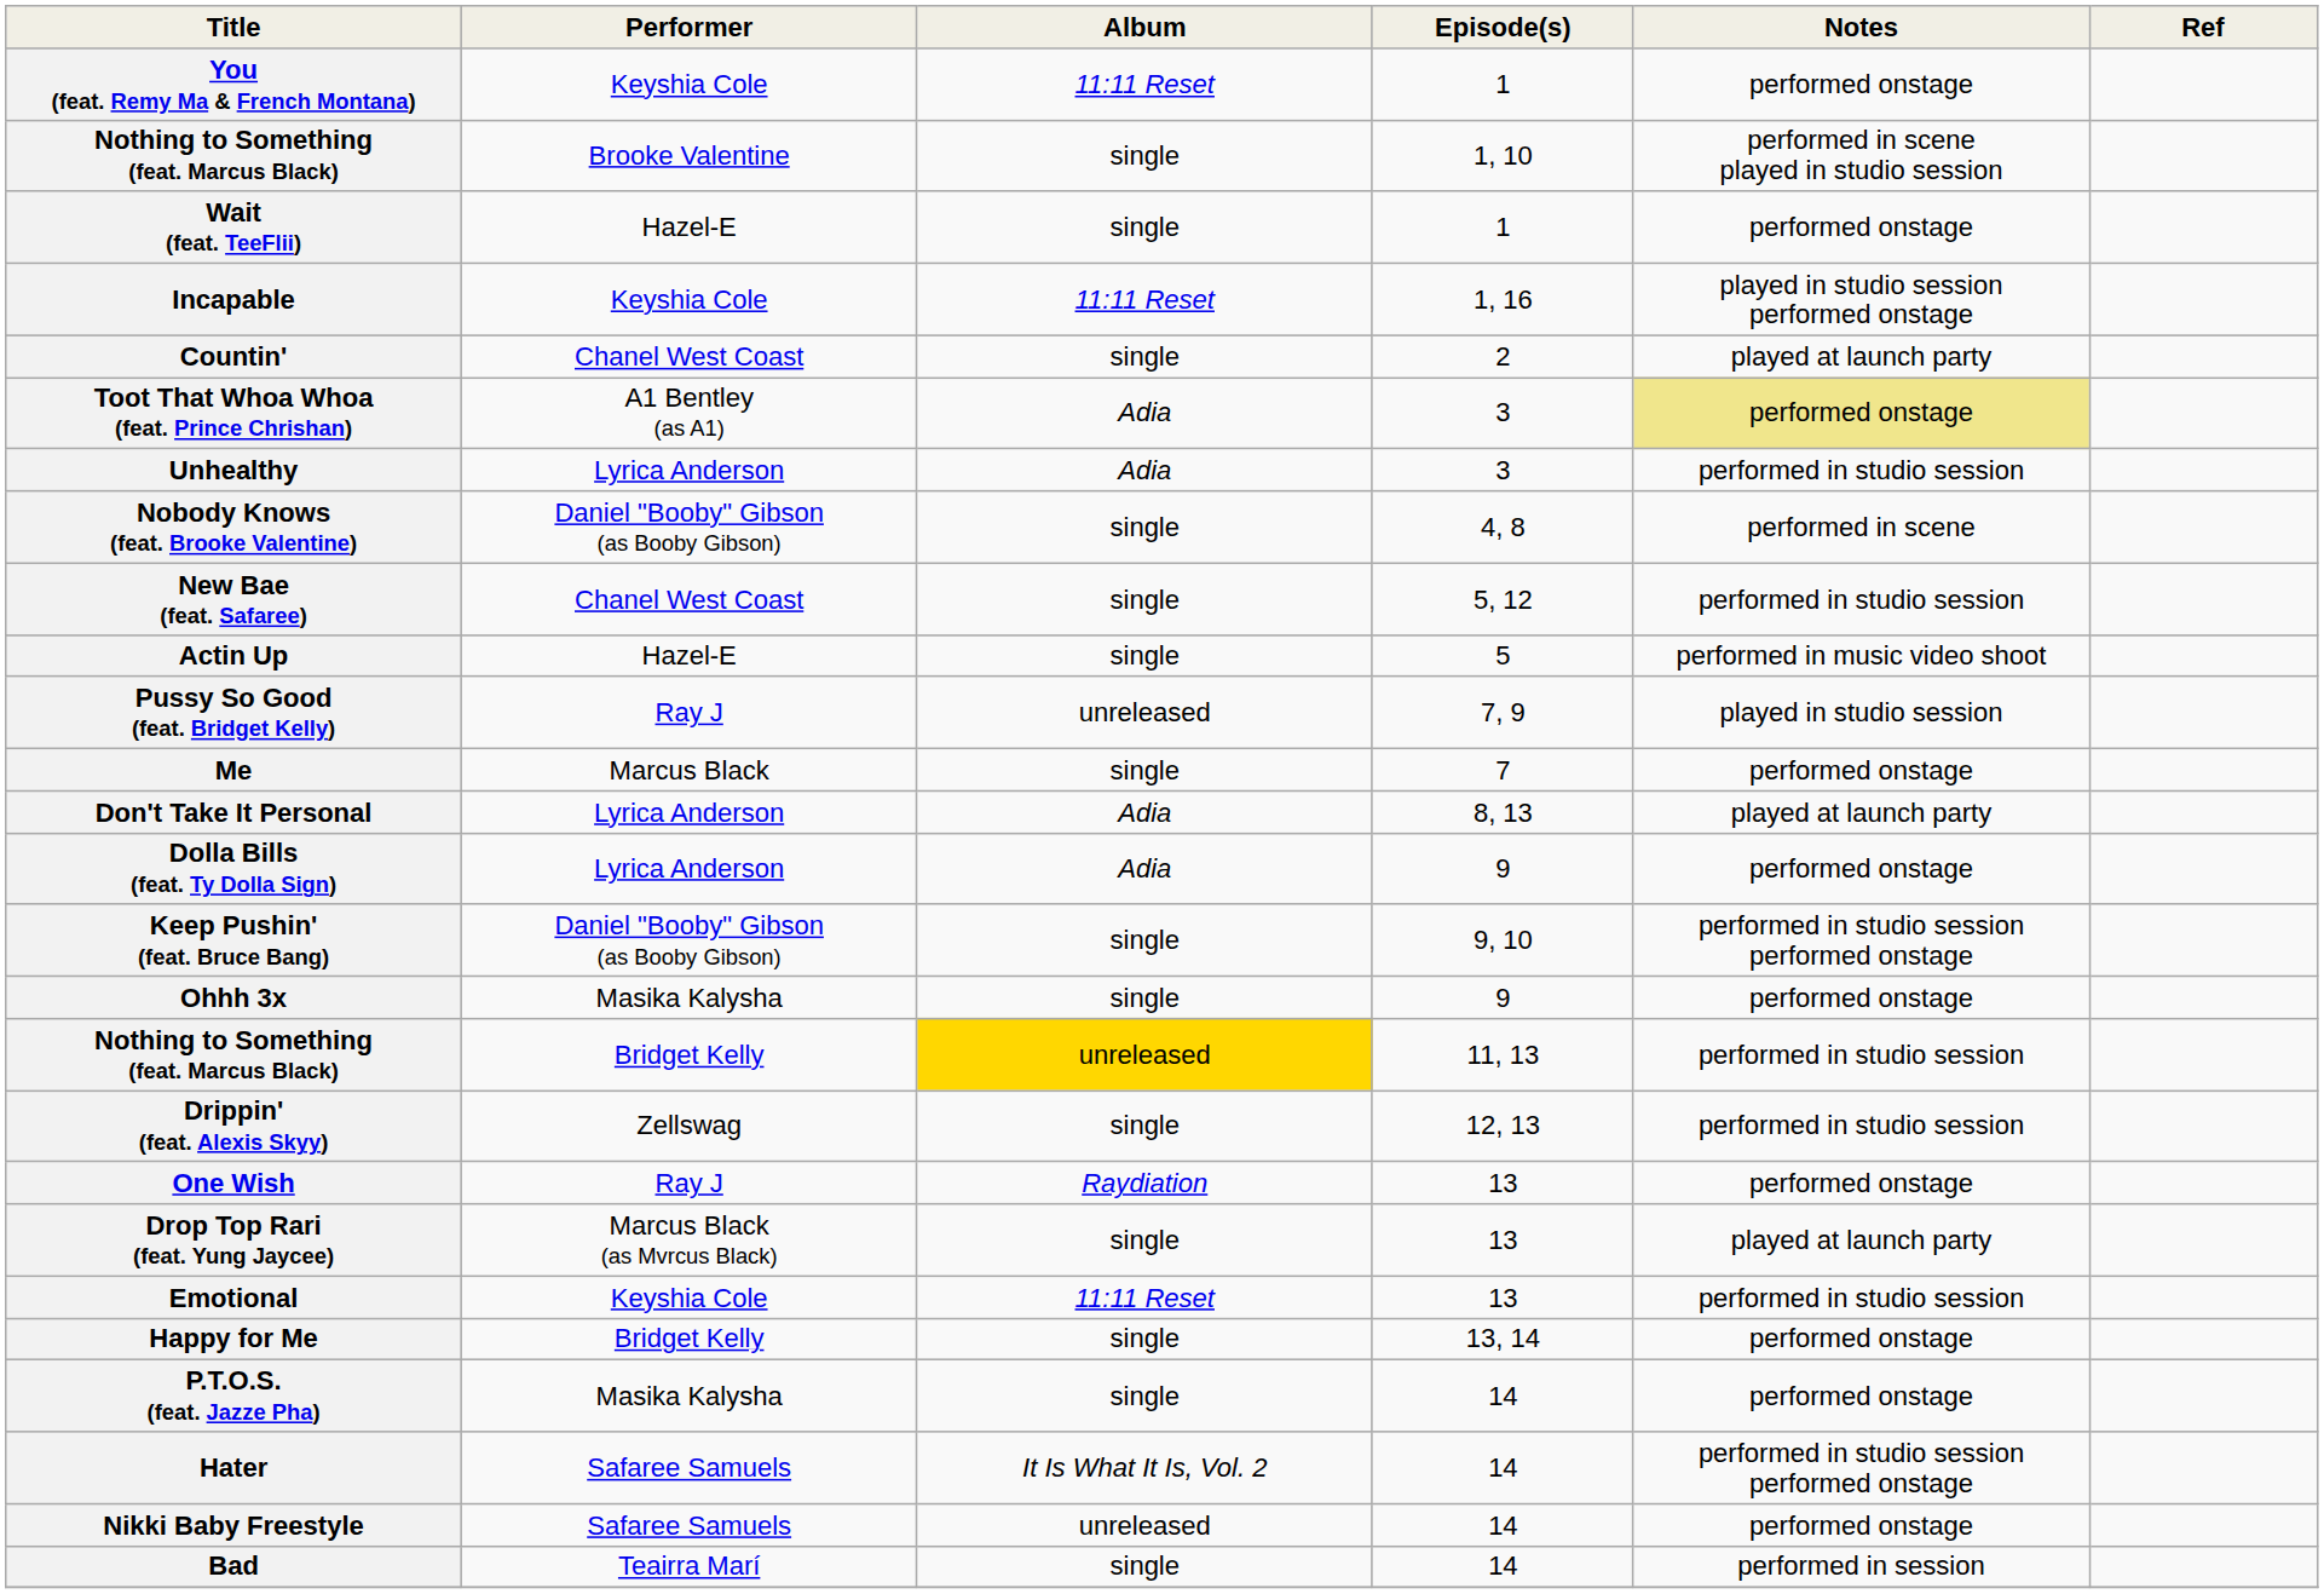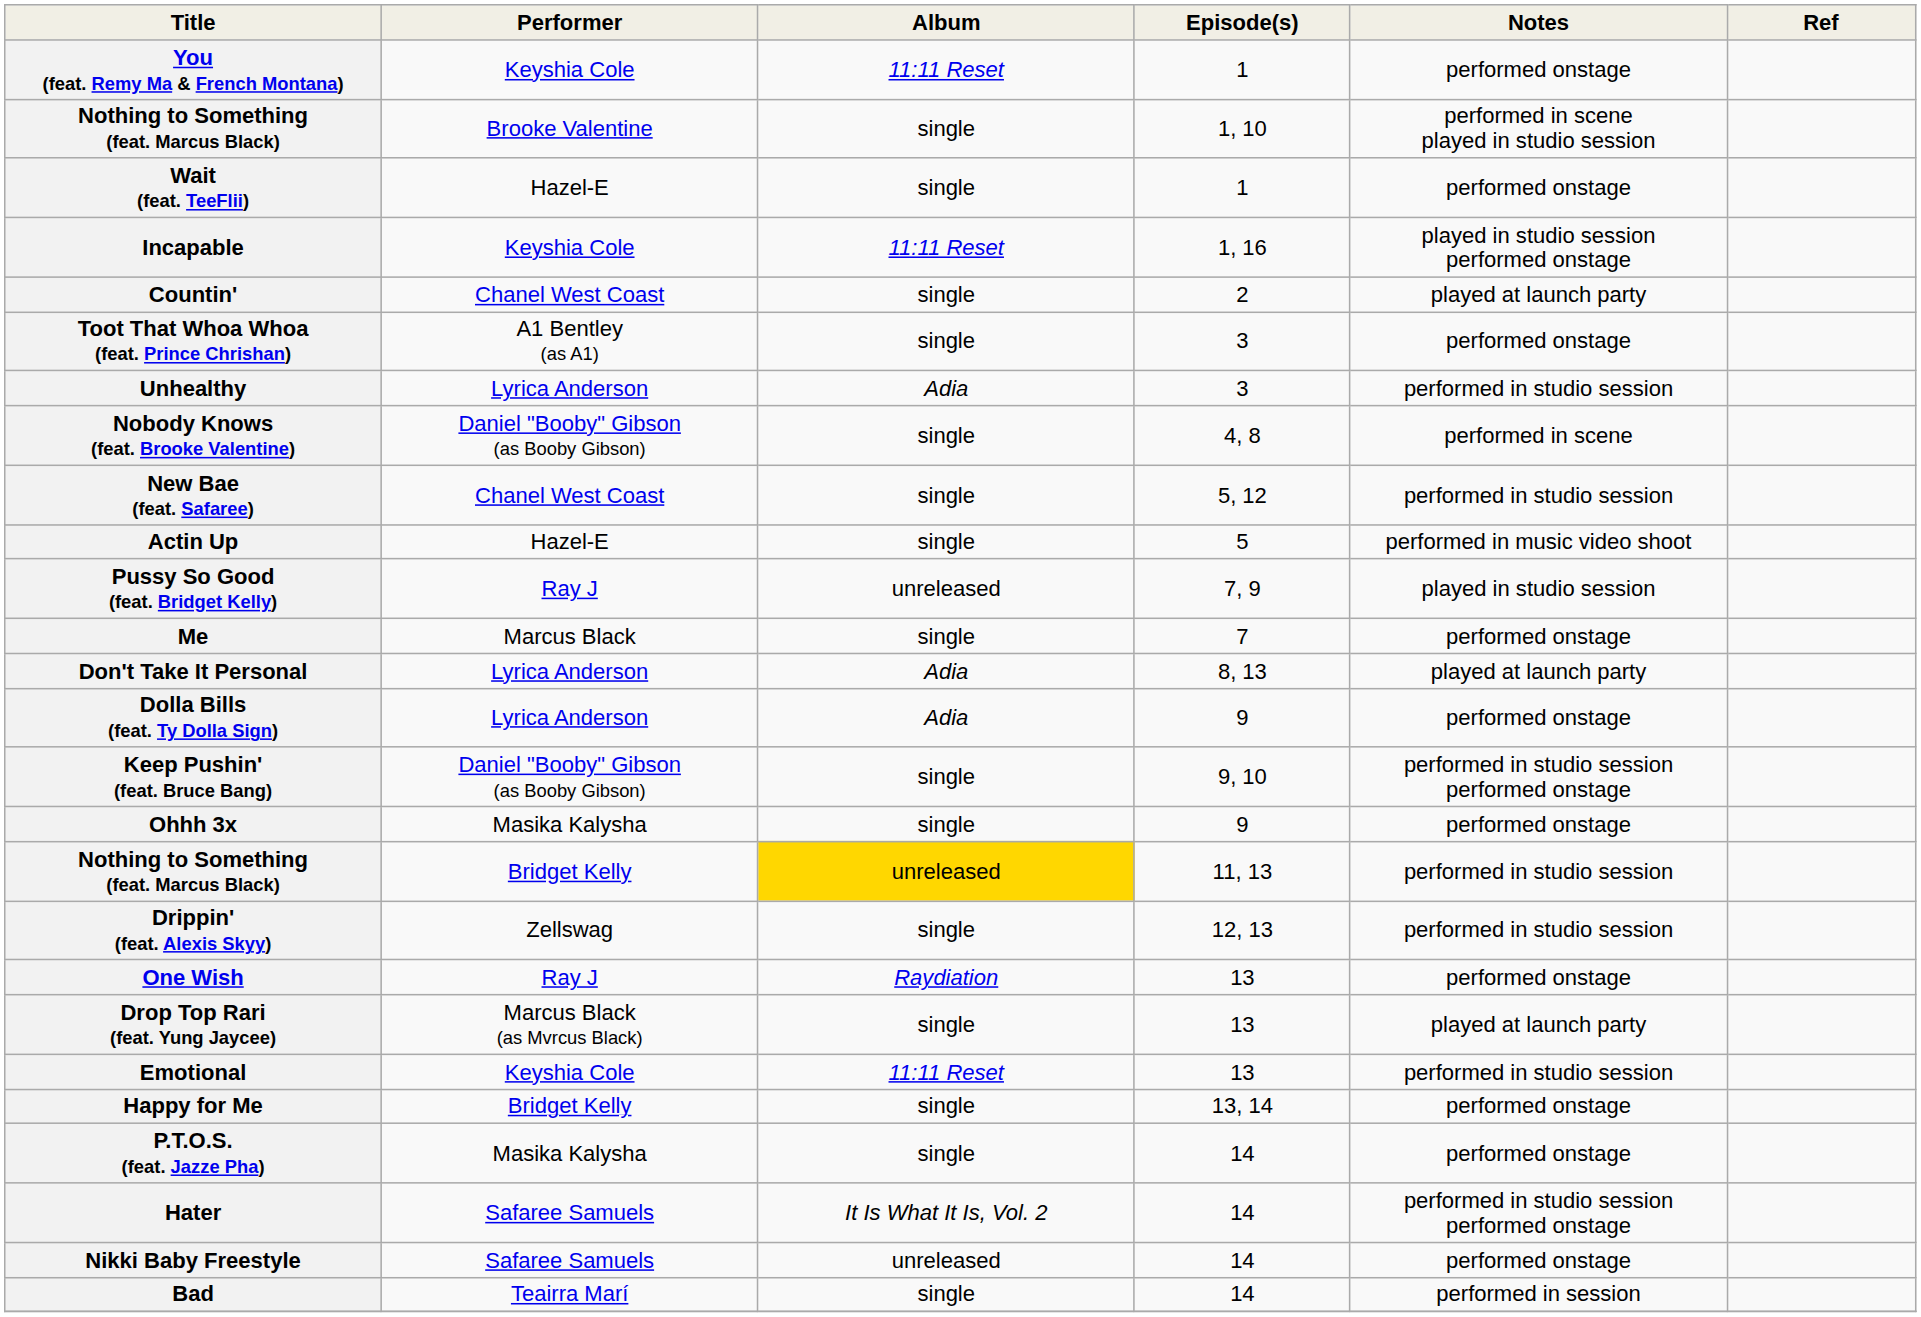 <table class="wikitable sortable" style="font-size:90%; text-align: center">
 <tr>
 <th scope="col" style="background:#f1efe5;" width="10%">Title</th>
 <th scope="col" style="background:#f1efe5;" width="10%">Performer</th>
 <th scope="col" style="background:#f1efe5;" width="10%">Album</th>
 <th scope="col" style="background:#f1efe5;" width="5%">Episode(s)</th>
 <th scope="col" style="background:#f1efe5;" width="10%">Notes</th>
 <th scope="col" style="background:#f1efe5;" width="5%">Ref</th>
 </tr>
 <tr>
 <th scope="row"><a href='#'>You</a> <br><small>(feat. <a href='#'>Remy Ma</a> & <a href='#'>French Montana</a>)</small></th>
 <td><a href='#'>Keyshia Cole</a></td>
 <td><em><a href='#'>11:11 Reset</a></em></td>
 <td>1</td>
 <td>performed onstage</td>
 <td align="center"></td>
 </tr>
 <tr>
 <th scope="row">Nothing to Something <br> <small>(feat. Marcus Black)</small></th>
 <td><a href='#'>Brooke Valentine</a></td>
 <td>single</td>
 <td>1, 10</td>
 <td>performed in scene <br> played in studio session</td>
 <td align="center"></td>
 </tr>
 <tr>
 <th scope="row">Wait <br> <small>(feat. <a href='#'>TeeFlii</a>)</small></th>
 <td>Hazel-E</td>
 <td>single</td>
 <td>1</td>
 <td>performed onstage</td>
 <td align="center"></td>
 </tr>
 <tr>
 <th scope="row">Incapable</th>
 <td><a href='#'>Keyshia Cole</a></td>
 <td><em><a href='#'>11:11 Reset</a></em></td>
 <td>1, 16</td>
 <td>played in studio session <br> performed onstage</td>
 <td align="center"></td>
 </tr>
 <tr>
 <th scope="row">Countin'</th>
 <td><a href='#'>Chanel West Coast</a></td>
 <td>single</td>
 <td>2</td>
 <td>played at launch party</td>
 <td align="center"></td>
 </tr>
 <tr>
 <th scope="row">Toot That Whoa Whoa <br><small>(feat. <a href='#'>Prince Chrishan</a>)</small></th>
 <td>A1 Bentley <br><small>(as A1)</small></td>
-<td><em>Adia</em></td>
+<td>single</td>
 <td>3</td>
-<td style="background: khaki;">performed onstage</td>
+<td>performed onstage</td>
 <td align="center"></td>
 </tr>
 <tr>
 <th scope="row">Unhealthy</th>
 <td><a href='#'>Lyrica Anderson</a></td>
 <td><em>Adia</em></td>
 <td>3</td>
 <td>performed in studio session</td>
 <td align="center"></td>
 </tr>
 <tr>
 <th scope="row">Nobody Knows <br><small>(feat. <a href='#'>Brooke Valentine</a>)</small></th>
 <td><a href='#'>Daniel "Booby" Gibson</a> <br><small>(as Booby Gibson)</small></td>
 <td>single</td>
 <td>4, 8</td>
 <td>performed in scene</td>
 <td align="center"></td>
 </tr>
 <tr>
 <th scope="row">New Bae <br><small>(feat. <a href='#'>Safaree</a>)</small></th>
 <td><a href='#'>Chanel West Coast</a></td>
 <td>single</td>
 <td>5, 12</td>
 <td>performed in studio session</td>
 <td align="center"></td>
 </tr>
 <tr>
 <th scope="row">Actin Up</th>
 <td>Hazel-E</td>
 <td>single</td>
 <td>5</td>
 <td>performed in music video shoot</td>
 <td align="center"></td>
 </tr>
 <tr>
 <th scope="row">Pussy So Good <br><small>(feat. <a href='#'>Bridget Kelly</a>)</small></th>
 <td><a href='#'>Ray J</a></td>
 <td>unreleased</td>
 <td>7, 9</td>
 <td>played in studio session</td>
 <td align="center"></td>
 </tr>
 <tr>
 <th scope="row">Me</th>
 <td>Marcus Black</td>
 <td>single</td>
 <td>7</td>
 <td>performed onstage</td>
 <td align="center"></td>
 </tr>
 <tr>
 <th scope="row">Don't Take It Personal</th>
 <td><a href='#'>Lyrica Anderson</a></td>
 <td><em>Adia</em></td>
 <td>8, 13</td>
 <td>played at launch party</td>
 <td align="center"></td>
 </tr>
 <tr>
 <th scope="row">Dolla Bills <br><small>(feat. <a href='#'>Ty Dolla Sign</a>)</small></th>
 <td><a href='#'>Lyrica Anderson</a></td>
 <td><em>Adia</em></td>
 <td>9</td>
 <td>performed onstage</td>
 <td align="center"></td>
 </tr>
 <tr>
 <th scope="row">Keep Pushin' <br><small>(feat. Bruce Bang)</small></th>
 <td><a href='#'>Daniel "Booby" Gibson</a> <br><small>(as Booby Gibson)</small></td>
 <td>single</td>
 <td>9, 10</td>
 <td>performed in studio session<br>performed onstage</td>
 <td align="center"></td>
 </tr>
 <tr>
 <th scope="row">Ohhh 3x</th>
 <td>Masika Kalysha</td>
 <td>single</td>
 <td>9</td>
 <td>performed onstage</td>
 <td align="center"></td>
 </tr>
 <tr>
 <th scope="row">Nothing to Something <br> <small>(feat. Marcus Black)</small></th>
 <td><a href='#'>Bridget Kelly</a></td>
 <td style="background: gold;">unreleased</td>
 <td>11, 13</td>
 <td>performed in studio session</td>
 <td align="center"></td>
 </tr>
 <tr>
 <th scope="row">Drippin' <br><small>(feat. <a href='#'>Alexis Skyy</a>)</small></th>
 <td>Zellswag</td>
 <td>single</td>
 <td>12, 13</td>
 <td>performed in studio session</td>
 <td align="center"></td>
 </tr>
 <tr>
 <th scope="row"><a href='#'>One Wish</a></th>
 <td><a href='#'>Ray J</a></td>
 <td><em><a href='#'>Raydiation</a></em></td>
 <td>13</td>
 <td>performed onstage</td>
 <td align="center"></td>
 </tr>
 <tr>
 <th scope="row">Drop Top Rari <br><small>(feat. Yung Jaycee)</small></th>
 <td>Marcus Black <br><small>(as Mvrcus Black)</small></td>
 <td>single</td>
 <td>13</td>
 <td>played at launch party</td>
 <td align="center"></td>
 </tr>
 <tr>
 <th scope="row">Emotional</th>
 <td><a href='#'>Keyshia Cole</a></td>
 <td><em><a href='#'>11:11 Reset</a></em></td>
 <td>13</td>
 <td>performed in studio session</td>
 <td align="center"></td>
 </tr>
 <tr>
 <th scope="row">Happy for Me</th>
 <td><a href='#'>Bridget Kelly</a></td>
 <td>single</td>
 <td>13, 14</td>
 <td>performed onstage</td>
 <td align="center"></td>
 </tr>
 <tr>
 <th scope="row">P.T.O.S. <br><small>(feat. <a href='#'>Jazze Pha</a>)</small></th>
 <td>Masika Kalysha</td>
 <td>single</td>
 <td>14</td>
 <td>performed onstage</td>
 <td align="center"></td>
 </tr>
 <tr>
 <th scope="row">Hater</th>
 <td><a href='#'>Safaree Samuels</a></td>
 <td><em>It Is What It Is, Vol. 2</em></td>
 <td>14</td>
 <td>performed in studio session<br>performed onstage</td>
 <td align="center"></td>
 </tr>
 <tr>
 <th scope="row">Nikki Baby Freestyle</th>
 <td><a href='#'>Safaree Samuels</a></td>
 <td>unreleased</td>
 <td>14</td>
 <td>performed onstage</td>
 <td align="center"></td>
 </tr>
 <tr>
 <th scope="row">Bad</th>
 <td><a href='#'>Teairra Marí</a></td>
 <td>single</td>
 <td>14</td>
 <td>performed in session</td>
 <td align="center"></td>
 </tr>
 <tr>
 </tr>
 </table>
